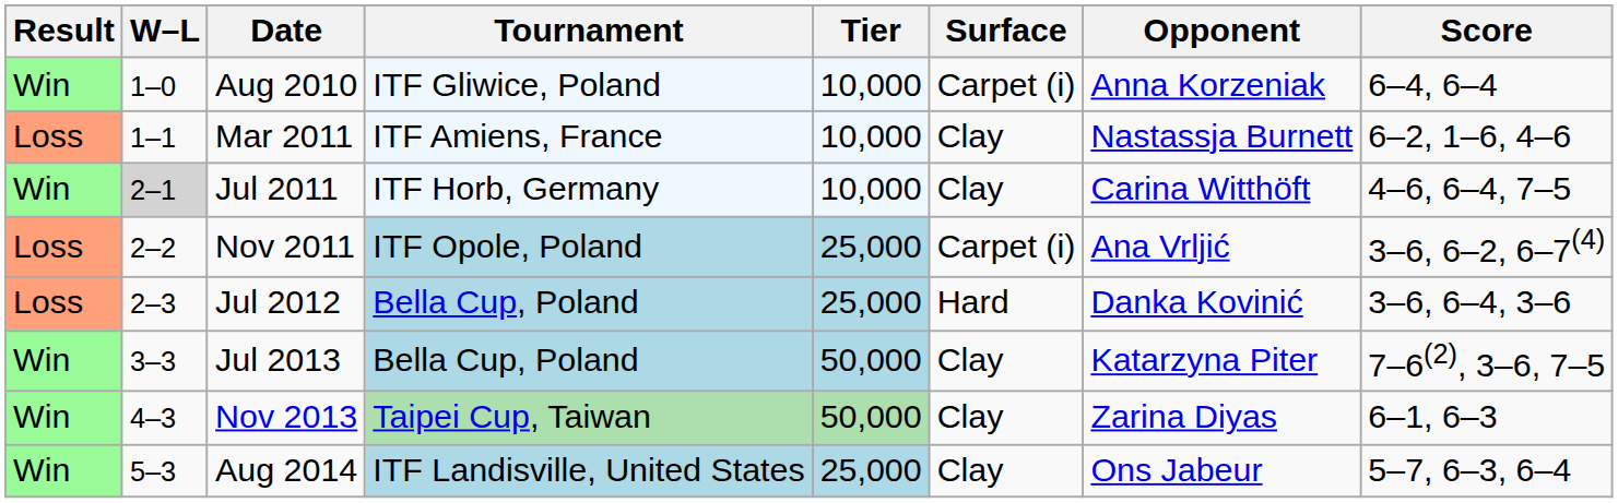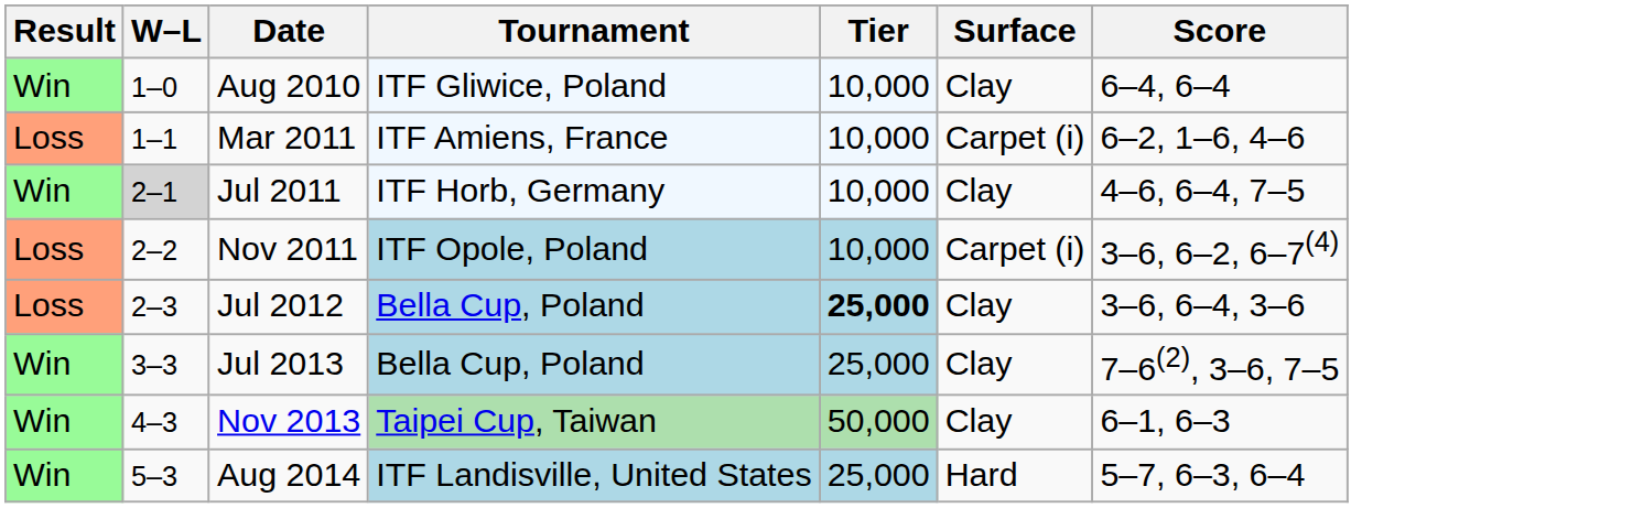 <table class="sortable wikitable">
 <tr>
 <th>Result</th>
 <th class="unsortable">W–L</th>
 <th>Date</th>
 <th>Tournament</th>
 <th>Tier</th>
 <th>Surface</th>
-<th>Opponent</th>
 <th class="unsortable">Score</th>
 </tr>
 <tr>
 <td bgcolor="98FB98">Win</td>
 <td><small>1–0</small></td>
 <td>Aug 2010</td>
 <td style="background:#f0f8ff;">ITF Gliwice, Poland</td>
 <td style="background:#f0f8ff;">10,000</td>
-<td>Carpet (i)</td>
-<td> <a href='#'>Anna Korzeniak</a></td>
+<td>Clay</td>
 <td>6–4, 6–4</td>
 </tr>
 <tr>
 <td bgcolor="FFA07A">Loss</td>
 <td><small>1–1</small></td>
 <td>Mar 2011</td>
 <td style="background:#f0f8ff;">ITF Amiens, France</td>
 <td style="background:#f0f8ff;">10,000</td>
-<td>Clay</td>
-<td> <a href='#'>Nastassja Burnett</a></td>
+<td>Carpet (i)</td>
 <td>6–2, 1–6, 4–6</td>
 </tr>
 <tr>
 <td bgcolor="98FB98">Win</td>
 <td style="background: lightgrey;"><small>2–1</small></td>
 <td>Jul 2011</td>
 <td style="background:#f0f8ff;">ITF Horb, Germany</td>
 <td style="background:#f0f8ff;">10,000</td>
 <td>Clay</td>
-<td> <a href='#'>Carina Witthöft</a></td>
 <td>4–6, 6–4, 7–5</td>
 </tr>
 <tr>
 <td bgcolor="FFA07A">Loss</td>
 <td><small>2–2</small></td>
 <td>Nov 2011</td>
 <td style="background:lightblue;">ITF Opole, Poland</td>
-<td style="background:lightblue;">25,000</td>
+<td style="background:lightblue;">10,000</td>
 <td>Carpet (i)</td>
-<td> <a href='#'>Ana Vrljić</a></td>
 <td>3–6, 6–2, 6–7<sup>(4)</sup></td>
 </tr>
 <tr>
 <td bgcolor="FFA07A">Loss</td>
 <td><small>2–3</small></td>
 <td>Jul 2012</td>
 <td style="background:lightblue;"><a href='#'>Bella Cup</a>, Poland</td>
-<td style="background:lightblue;">25,000</td>
-<td>Hard</td>
-<td> <a href='#'>Danka Kovinić</a></td>
+<td style="background:lightblue;"><strong>25,000</strong></td>
+<td>Clay</td>
 <td>3–6, 6–4, 3–6</td>
 </tr>
 <tr>
 <td bgcolor="98FB98">Win</td>
 <td><small>3–3</small></td>
 <td>Jul 2013</td>
 <td style="background:lightblue;">Bella Cup, Poland</td>
-<td style="background:lightblue;">50,000</td>
+<td style="background:lightblue;">25,000</td>
 <td>Clay</td>
-<td> <a href='#'>Katarzyna Piter</a></td>
 <td>7–6<sup>(2)</sup>, 3–6, 7–5</td>
 </tr>
 <tr>
 <td bgcolor="98FB98">Win</td>
 <td><small>4–3</small></td>
 <td><a href='#'>Nov 2013</a></td>
 <td style="background:#addfad;"><a href='#'>Taipei Cup</a>, Taiwan</td>
 <td style="background:#addfad;">50,000</td>
 <td>Clay</td>
-<td> <a href='#'>Zarina Diyas</a></td>
 <td>6–1, 6–3</td>
 </tr>
 <tr>
 <td bgcolor="98FB98">Win</td>
 <td><small>5–3</small></td>
 <td>Aug 2014</td>
 <td style="background:lightblue">ITF Landisville, United States</td>
 <td style="background:lightblue">25,000</td>
-<td>Clay</td>
-<td> <a href='#'>Ons Jabeur</a></td>
+<td>Hard</td>
 <td>5–7, 6–3, 6–4</td>
 </tr>
 </table>
